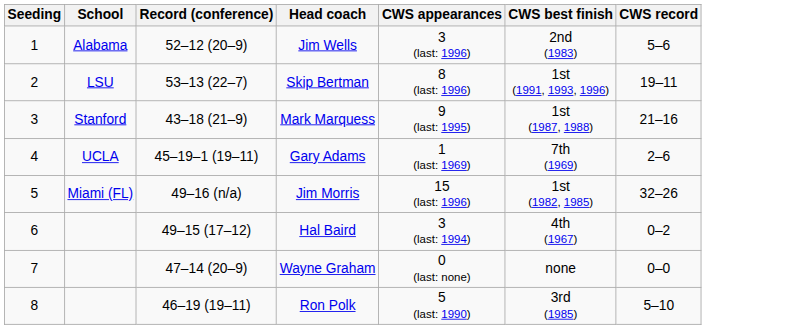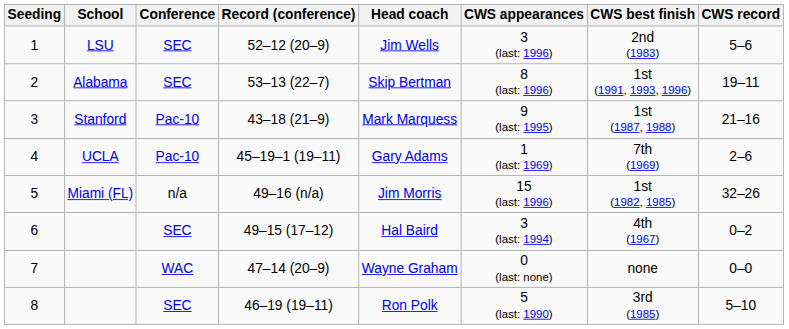 <table class="wikitable">
 <tr>
 <th>Seeding</th>
 <th>School</th>
+<th>Conference</th>
 <th>Record (conference)</th>
 <th>Head coach</th>
 <th>CWS appearances</th>
 <th>CWS best finish</th>
 <th>CWS record</th>
 </tr>
 <tr align=center>
 <td>1</td>
-<td><a href='#'>Alabama</a></td>
+<td><a href='#'>LSU</a></td>
+<td><a href='#'>SEC</a></td>
 <td>52–12 (20–9)</td>
 <td><a href='#'>Jim Wells</a></td>
 <td>3<br><small>(last: <a href='#'>1996</a>)</small></td>
 <td>2nd<br><small>(<a href='#'>1983</a>)</small></td>
 <td>5–6</td>
 </tr>
 <tr align=center>
 <td>2</td>
-<td><a href='#'>LSU</a></td>
+<td><a href='#'>Alabama</a></td>
+<td><a href='#'>SEC</a></td>
 <td>53–13 (22–7)</td>
 <td><a href='#'>Skip Bertman</a></td>
 <td>8<br><small>(last: <a href='#'>1996</a>)</small></td>
 <td>1st<br><small>(<a href='#'>1991</a>, <a href='#'>1993</a>, <a href='#'>1996</a>)</small></td>
 <td>19–11</td>
 </tr>
 <tr align=center>
 <td>3</td>
 <td><a href='#'>Stanford</a></td>
+<td><a href='#'>Pac-10</a></td>
 <td>43–18 (21–9)</td>
 <td><a href='#'>Mark Marquess</a></td>
 <td>9<br><small>(last: <a href='#'>1995</a>)</small></td>
 <td>1st<br><small>(<a href='#'>1987</a>, <a href='#'>1988</a>)</small></td>
 <td>21–16</td>
 </tr>
 <tr align=center>
 <td>4</td>
 <td><a href='#'>UCLA</a></td>
+<td><a href='#'>Pac-10</a></td>
 <td>45–19–1 (19–11)</td>
 <td><a href='#'>Gary Adams</a></td>
 <td>1<br><small>(last: <a href='#'>1969</a>)</small></td>
 <td>7th<br><small>(<a href='#'>1969</a>)</small></td>
 <td>2–6</td>
 </tr>
 <tr align=center>
 <td>5</td>
 <td><a href='#'>Miami (FL)</a></td>
+<td>n/a</td>
 <td>49–16 (n/a)</td>
 <td><a href='#'>Jim Morris</a></td>
 <td>15<br><small>(last: <a href='#'>1996</a>)</small></td>
 <td>1st<br><small>(<a href='#'>1982</a>, <a href='#'>1985</a>)</small></td>
 <td>32–26</td>
 </tr>
 <tr align=center>
 <td>6</td>
 <td></td>
+<td><a href='#'>SEC</a></td>
 <td>49–15 (17–12)</td>
 <td><a href='#'>Hal Baird</a></td>
 <td>3<br><small>(last: <a href='#'>1994</a>)</small></td>
 <td>4th<br><small>(<a href='#'>1967</a>)</small></td>
 <td>0–2</td>
 </tr>
 <tr align=center>
 <td>7</td>
 <td></td>
+<td><a href='#'>WAC</a></td>
 <td>47–14 (20–9)</td>
 <td><a href='#'>Wayne Graham</a></td>
 <td>0<br><small>(last: none)</small></td>
 <td>none</td>
 <td>0–0</td>
 </tr>
 <tr align=center>
 <td>8</td>
 <td></td>
+<td><a href='#'>SEC</a></td>
 <td>46–19 (19–11)</td>
 <td><a href='#'>Ron Polk</a></td>
 <td>5<br><small>(last: <a href='#'>1990</a>)</small></td>
 <td>3rd<br><small>(<a href='#'>1985</a>)</small></td>
 <td>5–10</td>
 </tr>
 </table>
